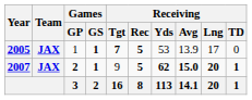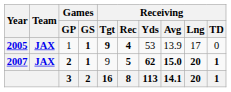 <table class="wikitable" style="text-align:center">
 <tr>
 <th rowspan="2">Year</th>
 <th rowspan="2">Team</th>
 <th colspan="2">Games</th>
 <th colspan="6">Receiving</th>
 </tr>
 <tr>
 <th>GP</th>
 <th>GS</th>
 <th>Tgt</th>
 <th>Rec</th>
 <th>Yds</th>
 <th>Avg</th>
 <th>Lng</th>
 <th>TD</th>
 </tr>
 <tr>
 <th><a href='#'>2005</a></th>
 <th><a href='#'>JAX</a></th>
 <td>1</td>
 <td><strong>1</strong></td>
-<td><strong>7</strong></td>
-<td><strong>5</strong></td>
+<td><strong>9</strong></td>
+<td><strong>4</strong></td>
 <td>53</td>
 <td>13.9</td>
 <td>17</td>
 <td>0</td>
 </tr>
 <tr>
 <th><a href='#'>2007</a></th>
 <th><a href='#'>JAX</a></th>
 <td><strong>2</strong></td>
 <td><strong>1</strong></td>
 <td>9</td>
 <td><strong>5</strong></td>
 <td><strong>62</strong></td>
 <td><strong>15.0</strong></td>
 <td><strong>20</strong></td>
 <td><strong>1</strong></td>
 </tr>
 <tr>
 <th colspan="2"></th>
 <th>3</th>
 <th>2</th>
 <th>16</th>
 <th>8</th>
 <th>113</th>
 <th>14.1</th>
 <th>20</th>
 <th>1</th>
 </tr>
 </table>
